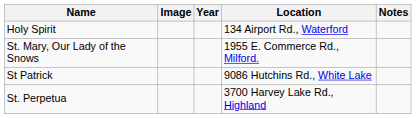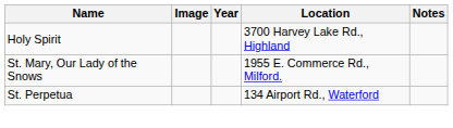 <table class="wikitable sortable">
 <tr>
 <th>Name</th>
 <th class="unsortable">Image</th>
 <th>Year</th>
 <th class="unsortable">Location</th>
 <th class="unsortable">Notes</th>
 </tr>
 <tr>
 <td>Holy Spirit</td>
 <td></td>
 <td></td>
-<td>134 Airport Rd., <a href='#'>Waterford</a></td>
+<td>3700 Harvey Lake Rd., <a href='#'>Highland</a></td>
 </tr>
 <tr>
 <td>St. Mary, Our Lady of the Snows</td>
 <td></td>
 <td></td>
 <td>1955 E. Commerce Rd., <a href='#'>Milford.</a></td>
 <td></td>
 </tr>
 <tr>
-<td>St Patrick</td>
-<td></td>
-<td></td>
-<td>9086 Hutchins Rd., <a href='#'>White Lake</a></td>
-<td></td>
-</tr>
-<tr>
 <td>St. Perpetua</td>
 <td></td>
 <td></td>
-<td>3700 Harvey Lake Rd., <a href='#'>Highland</a></td>
+<td>134 Airport Rd., <a href='#'>Waterford</a></td>
 <td></td>
 </tr>
 </table>
